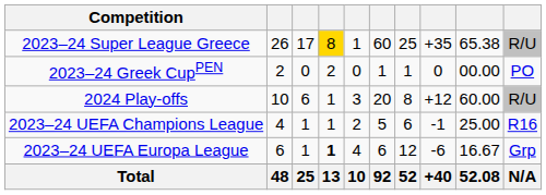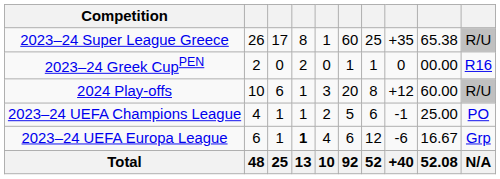 <table class="wikitable" style="text-align:center">
 <tr>
 <th>Competition</th>
 <th></th>
 <th></th>
 <th></th>
 <th></th>
 <th></th>
 <th></th>
 <th></th>
 <th></th>
 <th></th>
 </tr>
 <tr>
 <td><a href='#'>2023–24 Super League Greece</a></td>
 <td>26</td>
 <td>17</td>
-<td style="background: gold;">8</td>
+<td>8</td>
 <td>1</td>
 <td>60</td>
 <td>25</td>
 <td>+35</td>
 <td>65.38</td>
 <td bgcolor=#C0C0C0>R/U</td>
 </tr>
 <tr>
 <td><a href='#'>2023–24 Greek Cup</a><sup><a href='#'>PEN</a></sup></td>
 <td>2</td>
 <td>0</td>
 <td>2</td>
 <td>0</td>
 <td>1</td>
 <td>1</td>
 <td>0</td>
 <td>00.00</td>
-<td><a href='#'>PO</a></td>
+<td><a href='#'>R16</a></td>
 </tr>
 <tr>
 <td><a href='#'>2024 Play-offs</a></td>
 <td>10</td>
 <td>6</td>
 <td>1</td>
 <td>3</td>
 <td>20</td>
 <td>8</td>
 <td>+12</td>
 <td>60.00</td>
 <td bgcolor=#C0C0C0>R/U</td>
 </tr>
 <tr>
 <td><a href='#'>2023–24 UEFA Champions League</a></td>
 <td>4</td>
 <td>1</td>
 <td>1</td>
 <td>2</td>
 <td>5</td>
 <td>6</td>
 <td>-1</td>
 <td>25.00</td>
-<td><a href='#'>R16</a></td>
+<td><a href='#'>PO</a></td>
 </tr>
 <tr>
 <td><a href='#'>2023–24 UEFA Europa League</a></td>
 <td>6</td>
 <td>1</td>
 <td><strong>1</strong></td>
 <td>4</td>
 <td>6</td>
 <td>12</td>
 <td>-6</td>
 <td>16.67</td>
 <td><a href='#'>Grp</a></td>
 </tr>
 <tr>
 <th>Total</th>
 <th>48</th>
 <th>25</th>
 <th>13</th>
 <th>10</th>
 <th>92</th>
 <th>52</th>
 <th>+40</th>
 <th>52.08</th>
 <th>N/A</th>
 </tr>
 </table>
